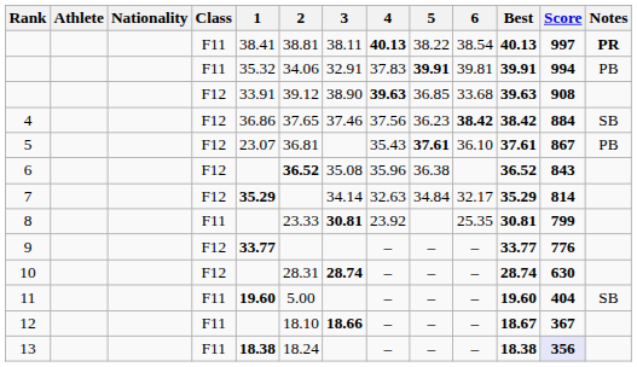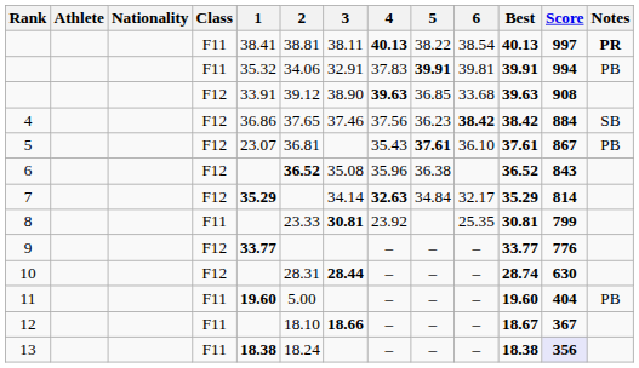 <table class="wikitable sortable" style="text-align:center">
 <tr>
 <th>Rank</th>
 <th>Athlete</th>
 <th>Nationality</th>
 <th>Class</th>
 <th>1</th>
 <th>2</th>
 <th>3</th>
 <th>4</th>
 <th>5</th>
 <th>6</th>
 <th>Best</th>
 <th><a href='#'>Score</a></th>
 <th>Notes</th>
 </tr>
 <tr>
 <td></td>
 <td align=left></td>
 <td align="left"></td>
 <td>F11</td>
 <td>38.41</td>
 <td>38.81</td>
 <td>38.11</td>
 <td><strong>40.13</strong></td>
 <td>38.22</td>
 <td>38.54</td>
 <td><strong>40.13</strong></td>
 <td><strong>997</strong></td>
 <td><strong>PR</strong></td>
 </tr>
 <tr>
 <td></td>
 <td align=left></td>
 <td align="left"></td>
 <td>F11</td>
 <td>35.32</td>
 <td>34.06</td>
 <td>32.91</td>
 <td>37.83</td>
 <td><strong>39.91</strong></td>
 <td>39.81</td>
 <td><strong>39.91</strong></td>
 <td><strong>994</strong></td>
 <td>PB</td>
 </tr>
 <tr>
 <td></td>
 <td align=left></td>
 <td align="left"></td>
 <td>F12</td>
 <td>33.91</td>
 <td>39.12</td>
 <td>38.90</td>
 <td><strong>39.63</strong></td>
 <td>36.85</td>
 <td>33.68</td>
 <td><strong>39.63</strong></td>
 <td><strong>908</strong></td>
 <td></td>
 </tr>
 <tr>
 <td>4</td>
 <td align=left></td>
 <td align="left"></td>
 <td>F12</td>
 <td>36.86</td>
 <td>37.65</td>
 <td>37.46</td>
 <td>37.56</td>
 <td>36.23</td>
 <td><strong>38.42</strong></td>
 <td><strong>38.42</strong></td>
 <td><strong>884</strong></td>
 <td>SB</td>
 </tr>
 <tr>
 <td>5</td>
 <td align=left></td>
 <td align="left"></td>
 <td>F12</td>
 <td>23.07</td>
 <td>36.81</td>
 <td></td>
 <td>35.43</td>
 <td><strong>37.61</strong></td>
 <td>36.10</td>
 <td><strong>37.61</strong></td>
 <td><strong>867</strong></td>
 <td>PB</td>
 </tr>
 <tr>
 <td>6</td>
 <td align=left></td>
 <td align="left"></td>
 <td>F12</td>
 <td></td>
 <td><strong>36.52</strong></td>
 <td>35.08</td>
 <td>35.96</td>
 <td>36.38</td>
 <td></td>
 <td><strong>36.52</strong></td>
 <td><strong>843</strong></td>
 <td></td>
 </tr>
 <tr>
 <td>7</td>
 <td align=left></td>
 <td align="left"></td>
 <td>F12</td>
 <td><strong>35.29</strong></td>
 <td></td>
 <td>34.14</td>
-<td>32.63</td>
+<td><strong>32.63</strong></td>
 <td>34.84</td>
 <td>32.17</td>
 <td><strong>35.29</strong></td>
 <td><strong>814</strong></td>
 <td></td>
 </tr>
 <tr>
 <td>8</td>
 <td align=left></td>
 <td align="left"></td>
 <td>F11</td>
 <td></td>
 <td>23.33</td>
 <td><strong>30.81</strong></td>
 <td>23.92</td>
 <td></td>
 <td>25.35</td>
 <td><strong>30.81</strong></td>
 <td><strong>799</strong></td>
 <td></td>
 </tr>
 <tr>
 <td>9</td>
 <td align=left></td>
 <td align="left"></td>
 <td>F12</td>
 <td><strong>33.77</strong></td>
 <td></td>
 <td></td>
 <td>–</td>
 <td>–</td>
 <td>–</td>
 <td><strong>33.77</strong></td>
 <td><strong>776</strong></td>
 <td></td>
 </tr>
 <tr>
 <td>10</td>
 <td align=left></td>
 <td align="left"></td>
 <td>F12</td>
 <td></td>
 <td>28.31</td>
-<td><strong>28.74</strong></td>
+<td><strong>28.44</strong></td>
 <td>–</td>
 <td>–</td>
 <td>–</td>
 <td><strong>28.74</strong></td>
 <td><strong>630</strong></td>
 <td></td>
 </tr>
 <tr>
 <td>11</td>
 <td align=left></td>
 <td align="left"></td>
 <td>F11</td>
 <td><strong>19.60</strong></td>
 <td>5.00</td>
 <td></td>
 <td>–</td>
 <td>–</td>
 <td>–</td>
 <td><strong>19.60</strong></td>
 <td><strong>404</strong></td>
-<td>SB</td>
+<td>PB</td>
 </tr>
 <tr>
 <td>12</td>
 <td align=left></td>
 <td align="left"></td>
 <td>F11</td>
 <td></td>
 <td>18.10</td>
 <td><strong>18.66</strong></td>
 <td>–</td>
 <td>–</td>
 <td>–</td>
 <td><strong>18.67</strong></td>
 <td><strong>367</strong></td>
 <td></td>
 </tr>
 <tr>
 <td>13</td>
 <td align=left></td>
 <td align="left"></td>
 <td>F11</td>
 <td><strong>18.38</strong></td>
 <td>18.24</td>
 <td></td>
 <td>–</td>
 <td>–</td>
 <td>–</td>
 <td><strong>18.38</strong></td>
 <td style="background: lavender;"><strong>356</strong></td>
 <td></td>
 </tr>
 </table>
